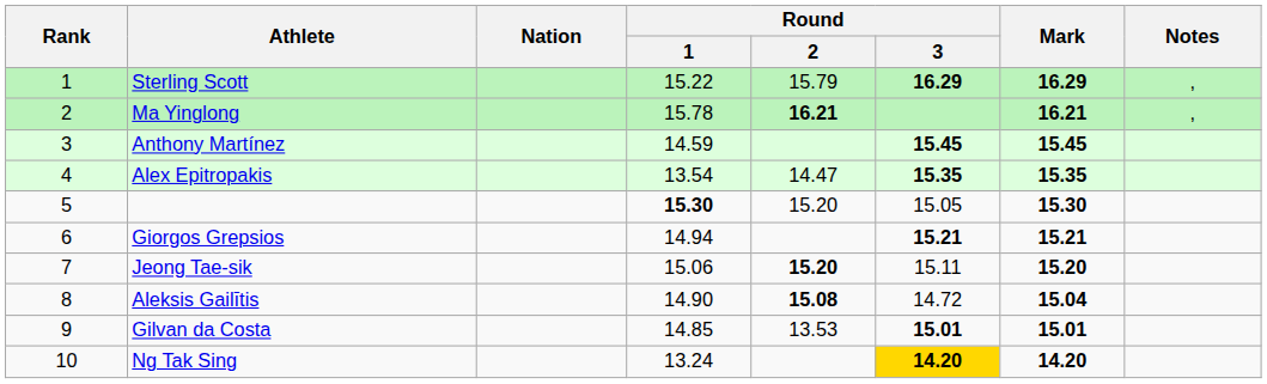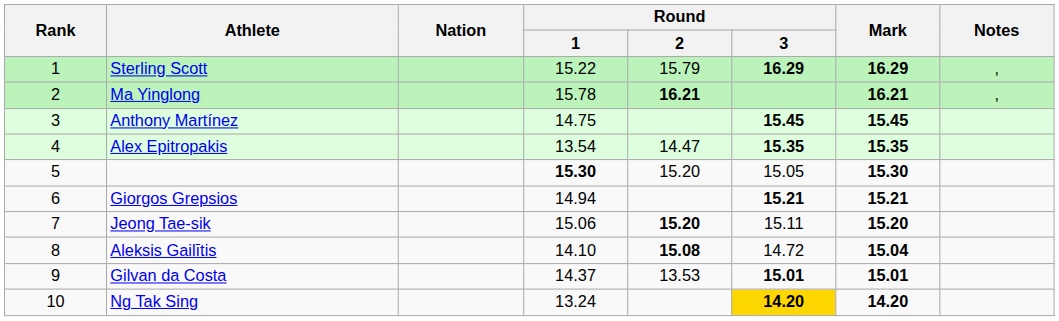 <table class="wikitable sortable" style="text-align:center;width: 65%;">
 <tr>
 <th rowspan=2>Rank</th>
 <th rowspan=2>Athlete</th>
 <th rowspan=2>Nation</th>
 <th colspan=3>Round</th>
 <th rowspan=2>Mark</th>
 <th rowspan=2>Notes</th>
 </tr>
 <tr>
 <th>1</th>
 <th>2</th>
 <th>3</th>
 </tr>
 <tr bgcolor=bbf3bb>
 <td>1</td>
 <td align=left><a href='#'>Sterling Scott</a></td>
 <td align=left></td>
 <td>15.22</td>
 <td>15.79</td>
 <td><strong>16.29</strong></td>
 <td><strong>16.29</strong></td>
 <td>, </td>
 </tr>
 <tr bgcolor=bbf3bb>
 <td>2</td>
 <td align=left><a href='#'>Ma Yinglong</a></td>
 <td align=left></td>
 <td>15.78</td>
 <td><strong>16.21</strong></td>
 <td></td>
 <td><strong>16.21</strong></td>
 <td>, </td>
 </tr>
 <tr bgcolor=ddffdd>
 <td>3</td>
 <td align=left><a href='#'>Anthony Martínez</a></td>
 <td align=left></td>
-<td>14.59</td>
+<td>14.75</td>
 <td></td>
 <td><strong>15.45</strong></td>
 <td><strong>15.45</strong></td>
 <td></td>
 </tr>
 <tr bgcolor=ddffdd>
 <td>4</td>
 <td align=left><a href='#'>Alex Epitropakis</a></td>
 <td align=left></td>
 <td>13.54</td>
 <td>14.47</td>
 <td><strong>15.35</strong></td>
 <td><strong>15.35</strong></td>
 <td></td>
 </tr>
 <tr>
 <td>5</td>
 <td align=left></td>
 <td align=left></td>
 <td><strong>15.30</strong></td>
 <td>15.20</td>
 <td>15.05</td>
 <td><strong>15.30</strong></td>
 <td></td>
 </tr>
 <tr>
 <td>6</td>
 <td align=left><a href='#'>Giorgos Grepsios</a></td>
 <td align=left></td>
 <td>14.94</td>
 <td></td>
 <td><strong>15.21</strong></td>
 <td><strong>15.21</strong></td>
 <td></td>
 </tr>
 <tr>
 <td>7</td>
 <td align=left><a href='#'>Jeong Tae-sik</a></td>
 <td align=left></td>
 <td>15.06</td>
 <td><strong>15.20</strong></td>
 <td>15.11</td>
 <td><strong>15.20</strong></td>
 <td></td>
 </tr>
 <tr>
 <td>8</td>
 <td align=left><a href='#'>Aleksis Gailītis</a></td>
 <td align=left></td>
-<td>14.90</td>
+<td>14.10</td>
 <td><strong>15.08</strong></td>
 <td>14.72</td>
 <td><strong>15.04</strong></td>
 <td></td>
 </tr>
 <tr>
 <td>9</td>
 <td align=left><a href='#'>Gilvan da Costa</a></td>
 <td align=left></td>
-<td>14.85</td>
+<td>14.37</td>
 <td>13.53</td>
 <td><strong>15.01</strong></td>
 <td><strong>15.01</strong></td>
 <td></td>
 </tr>
 <tr>
 <td>10</td>
 <td align=left><a href='#'>Ng Tak Sing</a></td>
 <td align=left></td>
 <td>13.24</td>
 <td></td>
 <td style="background: gold;"><strong>14.20</strong></td>
 <td><strong>14.20</strong></td>
 <td></td>
 </tr>
 </table>
